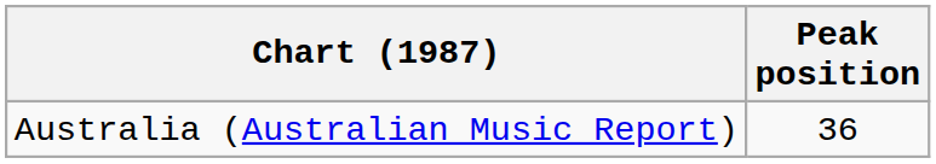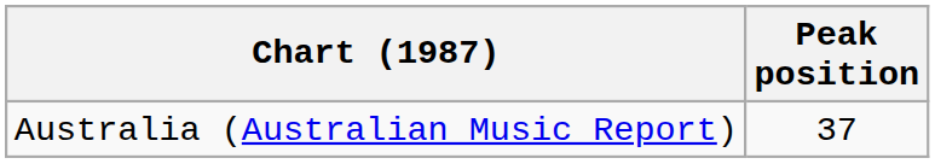 <table class="wikitable">
 <tr>
 <th>Chart (1987)</th>
 <th>Peak<br>position</th>
 </tr>
 <tr>
 <td>Australia (<a href='#'>Australian Music Report</a>)</td>
-<td align="center">36</td>
+<td align="center">37</td>
 </tr>
 </table>
